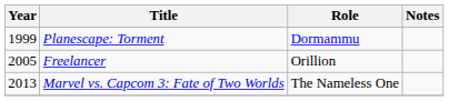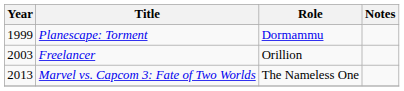 <table class="wikitable sortable">
 <tr>
 <th>Year</th>
 <th>Title</th>
 <th>Role</th>
 <th>Notes</th>
 </tr>
 <tr>
 <td>1999</td>
 <td><em><a href='#'>Planescape: Torment</a></em></td>
 <td><a href='#'>Dormammu</a></td>
 <td></td>
 </tr>
 <tr>
-<td>2005</td>
+<td>2003</td>
 <td><em><a href='#'>Freelancer</a></em></td>
 <td>Orillion</td>
 <td></td>
 </tr>
 <tr>
 <td>2013</td>
 <td><em><a href='#'>Marvel vs. Capcom 3: Fate of Two Worlds</a></em></td>
 <td>The Nameless One</td>
 <td></td>
 </tr>
 <tr>
 </tr>
 </table>
